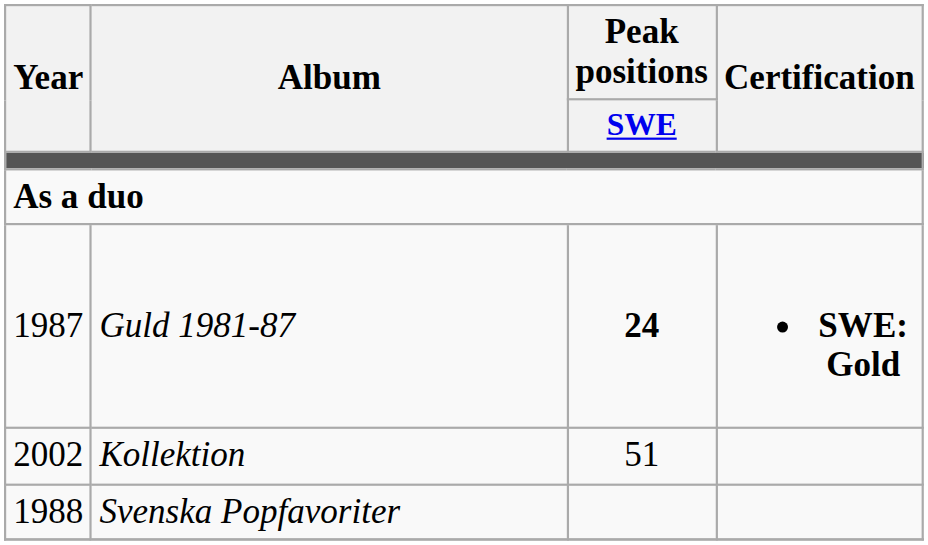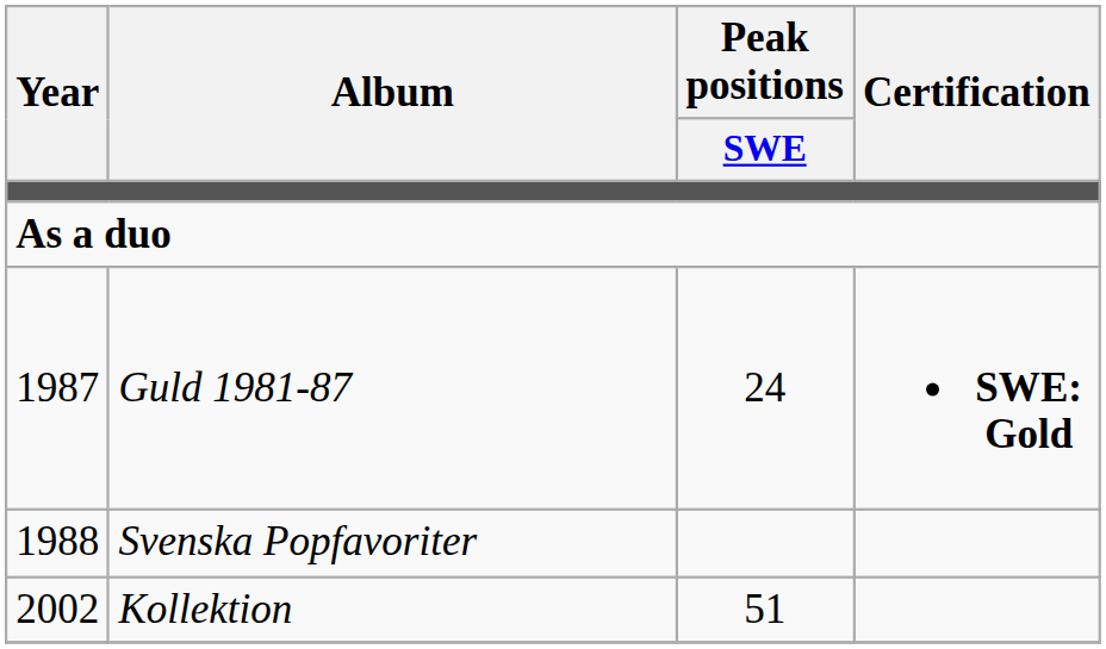 <table class="wikitable">
 <tr>
 <th align="center" rowspan="2" width="10">Year</th>
 <th align="center" rowspan="2" width="210">Album</th>
 <th align="center" colspan="1" width="20">Peak positions</th>
 <th align="center" rowspan="2" width="70">Certification</th>
 </tr>
 <tr>
 <th scope="col" style="width:3em;font-size:90%;"><a href='#'>SWE</a><br></th>
 </tr>
 <tr>
 <td colspan="4" style="background:#555;"></td>
 </tr>
 <tr>
 <td colspan=4><strong>As a duo</strong></td>
 </tr>
 <tr>
 <td style="text-align:center;">1987</td>
 <td><em>Guld 1981-87</em></td>
-<td style="text-align:center;"><strong>24</strong></td>
+<td style="text-align:center;">24</td>
 <td style="text-align:center;"><strong><br><ul><li>SWE: Gold</li></ul></strong></td>
+</tr>
+<tr>
+<td style="text-align:center;">1988</td>
+<td><em>Svenska Popfavoriter</em></td>
+<td style="text-align:center;"></td>
+<td style="text-align:center;"></td>
 </tr>
 <tr>
 <td style="text-align:center;">2002</td>
 <td><em>Kollektion</em></td>
 <td style="text-align:center;">51</td>
 <td style="text-align:center;"></td>
 </tr>
 <tr>
-<td style="text-align:center;">1988</td>
-<td><em>Svenska Popfavoriter</em></td>
-<td style="text-align:center;"></td>
-<td style="text-align:center;"></td>
-</tr>
-<tr>
 </tr>
 </table>
